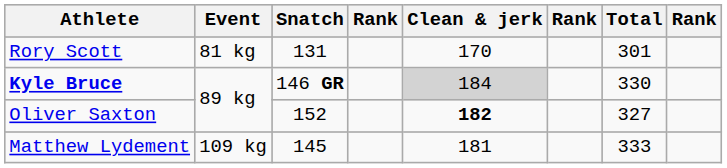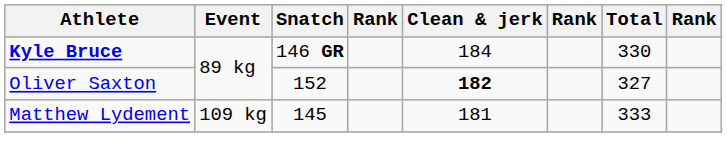 <table class="wikitable" style="font-size:90%;text-align:center">
 <tr>
 <th>Athlete</th>
 <th>Event</th>
 <th>Snatch</th>
 <th>Rank</th>
 <th>Clean & jerk</th>
 <th>Rank</th>
 <th>Total</th>
 <th>Rank</th>
 </tr>
 <tr align=center>
-<td align=left><a href='#'>Rory Scott</a></td>
-<td align=left>81 kg</td>
-<td>131</td>
-<td></td>
-<td>170</td>
-<td></td>
-<td>301</td>
-<td></td>
-</tr>
-<tr align=center>
 <td align=left><strong><a href='#'>Kyle Bruce</a></strong></td>
 <td align=left rowspan=2>89 kg</td>
 <td>146 <strong>GR</strong></td>
 <td></td>
-<td style="background: lightgrey;">184</td>
+<td>184</td>
 <td></td>
 <td>330</td>
 <td></td>
 </tr>
 <tr align=center>
 <td align=left><a href='#'>Oliver Saxton</a></td>
 <td>152</td>
 <td></td>
 <td><strong>182</strong></td>
 <td></td>
 <td>327</td>
 <td></td>
 </tr>
 <tr align=center>
 <td align=left><a href='#'>Matthew Lydement</a></td>
 <td align=left>109 kg</td>
 <td>145</td>
 <td></td>
 <td>181</td>
 <td></td>
 <td>333</td>
 <td></td>
 </tr>
 </table>
